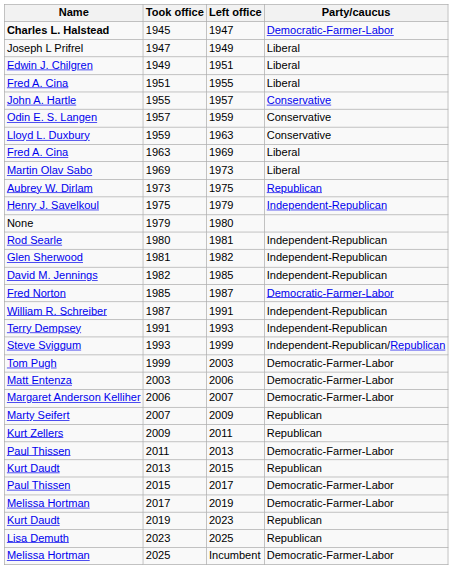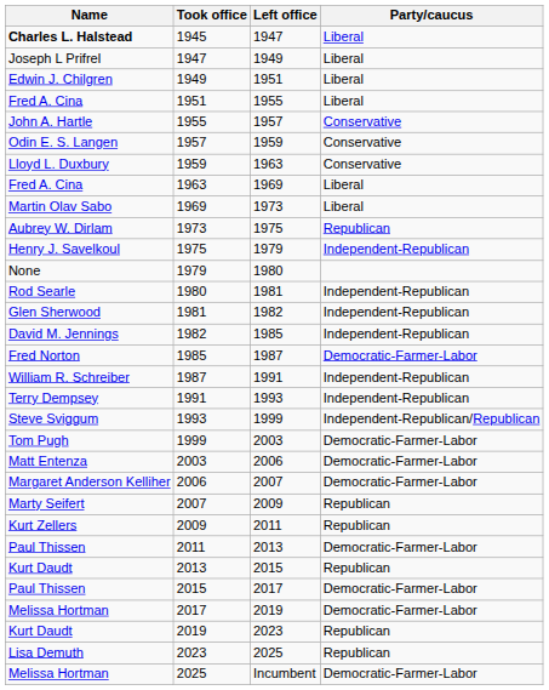 <table class=wikitable>
 <tr>
 <th>Name</th>
 <th>Took office</th>
 <th>Left office</th>
 <th>Party/caucus</th>
 </tr>
 <tr>
 <td><strong>Charles L. Halstead</strong></td>
 <td>1945</td>
 <td>1947</td>
-<td><a href='#'>Democratic-Farmer-Labor</a></td>
+<td><a href='#'>Liberal</a></td>
 </tr>
 <tr>
 <td>Joseph L Prifrel</td>
 <td>1947</td>
 <td>1949</td>
 <td>Liberal</td>
 </tr>
 <tr>
 <td><a href='#'>Edwin J. Chilgren</a></td>
 <td>1949</td>
 <td>1951</td>
 <td>Liberal</td>
 </tr>
 <tr>
 <td><a href='#'>Fred A. Cina</a></td>
 <td>1951</td>
 <td>1955</td>
 <td>Liberal</td>
 </tr>
 <tr>
 <td><a href='#'>John A. Hartle</a></td>
 <td>1955</td>
 <td>1957</td>
 <td><a href='#'>Conservative</a></td>
 </tr>
 <tr>
 <td><a href='#'>Odin E. S. Langen</a></td>
 <td>1957</td>
 <td>1959</td>
 <td>Conservative</td>
 </tr>
 <tr>
 <td><a href='#'>Lloyd L. Duxbury</a></td>
 <td>1959</td>
 <td>1963</td>
 <td>Conservative</td>
 </tr>
 <tr>
 <td><a href='#'>Fred A. Cina</a></td>
 <td>1963</td>
 <td>1969</td>
 <td>Liberal</td>
 </tr>
 <tr>
 <td><a href='#'>Martin Olav Sabo</a></td>
 <td>1969</td>
 <td>1973</td>
 <td>Liberal</td>
 </tr>
 <tr>
 <td><a href='#'>Aubrey W. Dirlam</a></td>
 <td>1973</td>
 <td>1975</td>
 <td><a href='#'>Republican</a></td>
 </tr>
 <tr>
 <td><a href='#'>Henry J. Savelkoul</a></td>
 <td>1975</td>
 <td>1979</td>
 <td><a href='#'>Independent-Republican</a></td>
 </tr>
 <tr>
 <td>None</td>
 <td>1979</td>
 <td>1980</td>
 <td> </td>
 </tr>
 <tr>
 <td><a href='#'>Rod Searle</a></td>
 <td>1980</td>
 <td>1981</td>
 <td>Independent-Republican</td>
 </tr>
 <tr>
 <td><a href='#'>Glen Sherwood</a></td>
 <td>1981</td>
 <td>1982</td>
 <td>Independent-Republican</td>
 </tr>
 <tr>
 <td><a href='#'>David M. Jennings</a></td>
 <td>1982</td>
 <td>1985</td>
 <td>Independent-Republican</td>
 </tr>
 <tr>
 <td><a href='#'>Fred Norton</a></td>
 <td>1985</td>
 <td>1987</td>
 <td><a href='#'>Democratic-Farmer-Labor</a></td>
 </tr>
 <tr>
 <td><a href='#'>William R. Schreiber</a></td>
 <td>1987</td>
 <td>1991</td>
 <td>Independent-Republican</td>
 </tr>
 <tr>
 <td><a href='#'>Terry Dempsey</a></td>
 <td>1991</td>
 <td>1993</td>
 <td>Independent-Republican</td>
 </tr>
 <tr>
 <td><a href='#'>Steve Sviggum</a></td>
 <td>1993</td>
 <td>1999</td>
 <td>Independent-Republican/<a href='#'>Republican</a></td>
 </tr>
 <tr>
 <td><a href='#'>Tom Pugh</a></td>
 <td>1999</td>
 <td>2003</td>
 <td>Democratic-Farmer-Labor</td>
 </tr>
 <tr>
 <td><a href='#'>Matt Entenza</a></td>
 <td>2003</td>
 <td>2006</td>
 <td>Democratic-Farmer-Labor</td>
 </tr>
 <tr>
 <td><a href='#'>Margaret Anderson Kelliher</a></td>
 <td>2006</td>
 <td>2007</td>
 <td>Democratic-Farmer-Labor</td>
 </tr>
 <tr>
 <td><a href='#'>Marty Seifert</a></td>
 <td>2007</td>
 <td>2009</td>
 <td>Republican</td>
 </tr>
 <tr>
 <td><a href='#'>Kurt Zellers</a></td>
 <td>2009</td>
 <td>2011</td>
 <td>Republican</td>
 </tr>
 <tr>
 <td><a href='#'>Paul Thissen</a></td>
 <td>2011</td>
 <td>2013</td>
 <td>Democratic-Farmer-Labor</td>
 </tr>
 <tr>
 <td><a href='#'>Kurt Daudt</a></td>
 <td>2013</td>
 <td>2015</td>
 <td>Republican</td>
 </tr>
 <tr>
 <td><a href='#'>Paul Thissen</a></td>
 <td>2015</td>
 <td>2017</td>
 <td>Democratic-Farmer-Labor</td>
 </tr>
 <tr>
 <td><a href='#'>Melissa Hortman</a></td>
 <td>2017</td>
 <td>2019</td>
 <td>Democratic-Farmer-Labor</td>
 </tr>
 <tr>
 <td><a href='#'>Kurt Daudt</a></td>
 <td>2019</td>
 <td>2023</td>
 <td>Republican</td>
 </tr>
 <tr>
 <td><a href='#'>Lisa Demuth</a></td>
 <td>2023</td>
 <td>2025</td>
 <td>Republican</td>
 </tr>
 <tr>
 <td><a href='#'>Melissa Hortman</a></td>
 <td>2025</td>
 <td>Incumbent</td>
 <td>Democratic-Farmer-Labor</td>
 </tr>
 </table>
